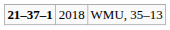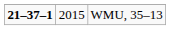 <table class="wikitable" style="text-align:center">
 <tr>
 </tr>
 <tr>
 <td><strong>21–37–1</strong></td>
-<td>2018</td>
+<td>2015</td>
 <td>WMU, 35–13</td>
 </tr>
 </table>
